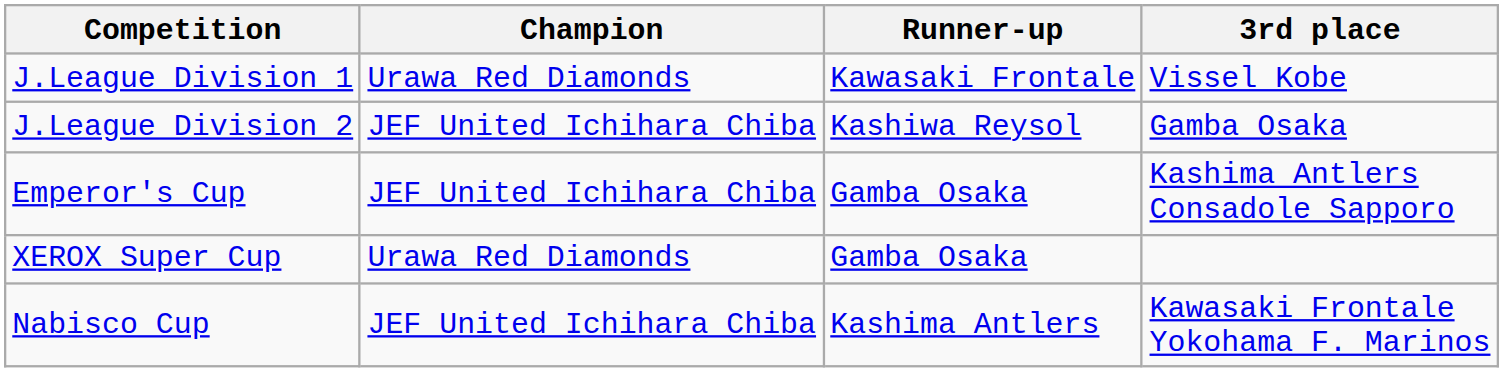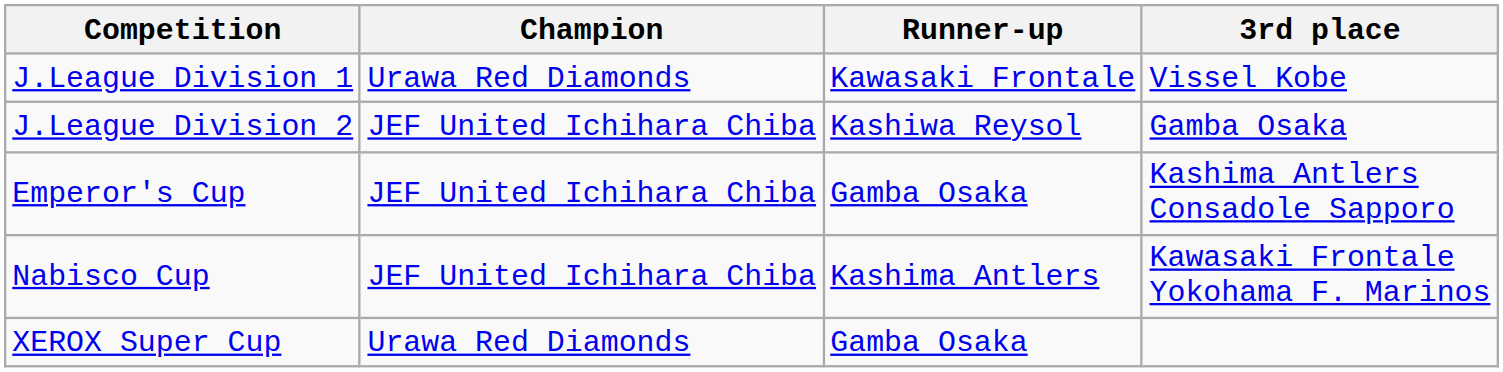 <table class="wikitable">
 <tr>
 <th>Competition</th>
 <th>Champion</th>
 <th>Runner-up</th>
 <th>3rd place</th>
 </tr>
 <tr>
 <td><a href='#'>J.League Division 1</a></td>
 <td><a href='#'>Urawa Red Diamonds</a></td>
 <td><a href='#'>Kawasaki Frontale</a></td>
 <td><a href='#'>Vissel Kobe</a></td>
 </tr>
 <tr>
 <td><a href='#'>J.League Division 2</a></td>
 <td><a href='#'>JEF United Ichihara Chiba</a></td>
 <td><a href='#'>Kashiwa Reysol</a></td>
 <td><a href='#'>Gamba Osaka</a></td>
 </tr>
 <tr>
 <td><a href='#'>Emperor's Cup</a></td>
 <td><a href='#'>JEF United Ichihara Chiba</a></td>
 <td><a href='#'>Gamba Osaka</a></td>
 <td><a href='#'>Kashima Antlers</a><br><a href='#'>Consadole Sapporo</a></td>
 </tr>
 <tr>
+<td><a href='#'>Nabisco Cup</a></td>
+<td><a href='#'>JEF United Ichihara Chiba</a></td>
+<td><a href='#'>Kashima Antlers</a></td>
+<td><a href='#'>Kawasaki Frontale</a><br><a href='#'>Yokohama F. Marinos</a></td>
+</tr>
+<tr>
 <td><a href='#'>XEROX Super Cup</a></td>
 <td><a href='#'>Urawa Red Diamonds</a></td>
 <td><a href='#'>Gamba Osaka</a></td>
 <td></td>
 </tr>
-<tr>
-<td><a href='#'>Nabisco Cup</a></td>
-<td><a href='#'>JEF United Ichihara Chiba</a></td>
-<td><a href='#'>Kashima Antlers</a></td>
-<td><a href='#'>Kawasaki Frontale</a><br><a href='#'>Yokohama F. Marinos</a></td>
-</tr>
 </table>
